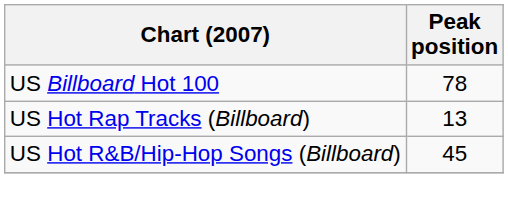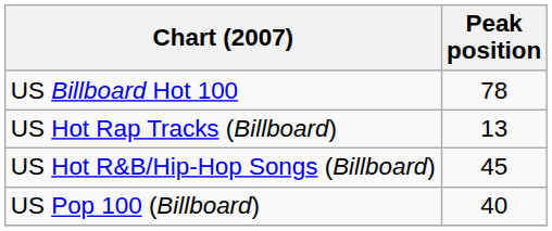 <table class="wikitable">
 <tr>
 <th align="center">Chart (2007)</th>
 <th align="center">Peak<br>position</th>
 </tr>
 <tr>
 <td align="left">US <a href='#'><em>Billboard</em> Hot 100</a></td>
 <td align="center">78</td>
 </tr>
 <tr>
 <td align="left">US <a href='#'>Hot Rap Tracks</a> (<em>Billboard</em>)</td>
 <td align="center">13</td>
 </tr>
 <tr>
 <td align="left">US <a href='#'>Hot R&B/Hip-Hop Songs</a> (<em>Billboard</em>)</td>
 <td align="center">45</td>
 </tr>
 <tr>
+<td align="left">US <a href='#'>Pop 100</a> (<em>Billboard</em>)</td>
+<td align="center">40</td>
+</tr>
+<tr>
 </tr>
 </table>
